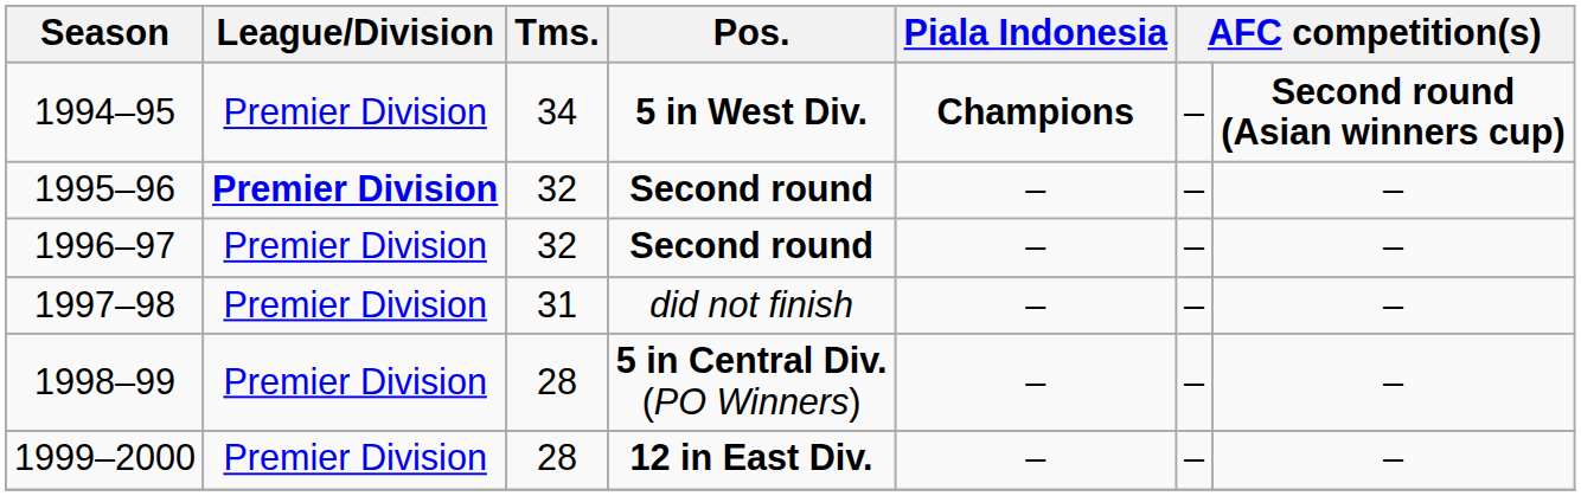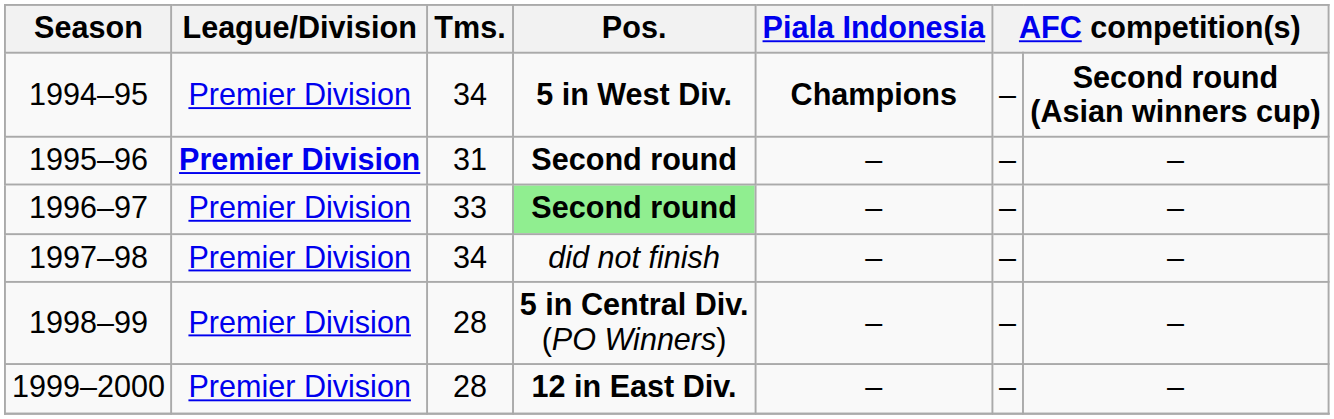 <table class="wikitable" style="text-align:center">
 <tr style="background:#efefef;">
 <th>Season</th>
 <th>League/Division</th>
 <th>Tms.</th>
 <th>Pos.</th>
 <th><a href='#'>Piala Indonesia</a></th>
 <th colspan=2><a href='#'>AFC</a> competition(s)</th>
 </tr>
 <tr>
 <td>1994–95</td>
 <td><a href='#'>Premier Division</a></td>
 <td>34</td>
 <td><strong>5 in West Div.</strong></td>
 <td><strong>Champions</strong></td>
 <td>–</td>
 <td><strong>Second round<br>(Asian winners cup)</strong></td>
 </tr>
 <tr>
 <td>1995–96</td>
 <td><strong><a href='#'>Premier Division</a></strong></td>
-<td>32</td>
+<td>31</td>
 <td><strong>Second round</strong></td>
 <td>–</td>
 <td>–</td>
 <td>–</td>
 </tr>
 <tr>
 <td>1996–97</td>
 <td><a href='#'>Premier Division</a></td>
-<td>32</td>
-<td><strong>Second round</strong></td>
+<td>33</td>
+<td style="background: lightgreen;"><strong>Second round</strong></td>
 <td>–</td>
 <td>–</td>
 <td>–</td>
 </tr>
 <tr>
 <td>1997–98</td>
 <td><a href='#'>Premier Division</a></td>
-<td>31</td>
+<td>34</td>
 <td><em>did not finish</em></td>
 <td>–</td>
 <td>–</td>
 <td>–</td>
 </tr>
 <tr>
 <td>1998–99</td>
 <td><a href='#'>Premier Division</a></td>
 <td>28</td>
 <td><strong>5 in Central Div.</strong><br>(<em>PO Winners</em>)</td>
 <td>–</td>
 <td>–</td>
 <td>–</td>
 </tr>
 <tr>
 <td>1999–2000</td>
 <td><a href='#'>Premier Division</a></td>
 <td>28</td>
 <td><strong>12 in East Div.</strong></td>
 <td>–</td>
 <td>–</td>
 <td>–</td>
 </tr>
 <tr>
 </tr>
 </table>
